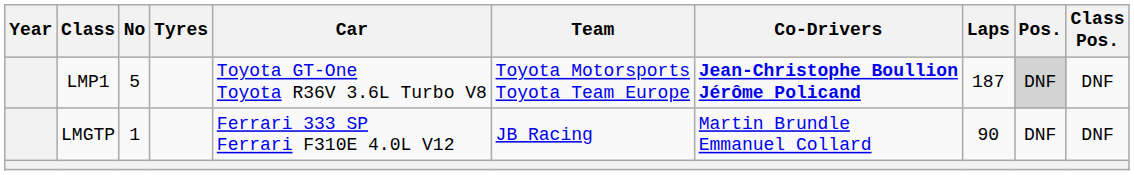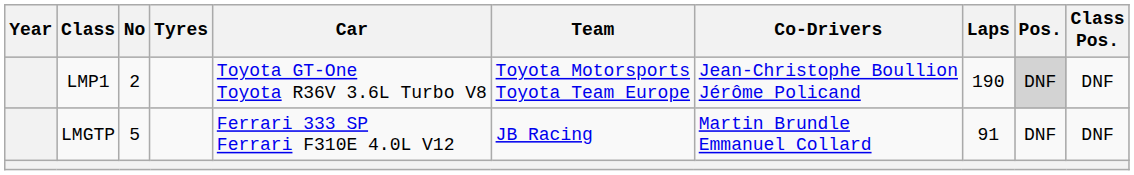 <table class="wikitable" style="text-align:center; font-size:90%">
 <tr>
 <th>Year</th>
 <th>Class</th>
 <th>No</th>
 <th>Tyres</th>
 <th>Car</th>
 <th>Team</th>
 <th>Co-Drivers</th>
 <th>Laps</th>
 <th>Pos.</th>
 <th>Class<br>Pos.</th>
 </tr>
 <tr>
 <th></th>
 <td>LMP1</td>
-<td>5</td>
+<td>2</td>
 <td></td>
 <td align="left" nowrap><a href='#'>Toyota GT-One</a><br><a href='#'>Toyota</a> R36V 3.6L Turbo V8</td>
 <td align="left" nowrap> <a href='#'>Toyota Motorsports</a><br> <a href='#'>Toyota Team Europe</a></td>
-<td align="left" nowrap><strong> <a href='#'>Jean-Christophe Boullion</a><br> <a href='#'>Jérôme Policand</a></strong></td>
-<td>187</td>
+<td align="left" nowrap> <a href='#'>Jean-Christophe Boullion</a><br> <a href='#'>Jérôme Policand</a></td>
+<td>190</td>
 <td style="background: lightgrey;">DNF</td>
 <td>DNF</td>
 </tr>
 <tr>
 <th></th>
 <td>LMGTP</td>
-<td>1</td>
+<td>5</td>
 <td></td>
 <td align="left" nowrap><a href='#'>Ferrari 333 SP</a><br><a href='#'>Ferrari</a> F310E 4.0L V12</td>
 <td align="left" nowrap> <a href='#'>JB Racing</a></td>
 <td align="left" nowrap> <a href='#'>Martin Brundle</a><br> <a href='#'>Emmanuel Collard</a></td>
-<td>90</td>
+<td>91</td>
 <td>DNF</td>
 <td>DNF</td>
 </tr>
 <tr>
 <th colspan="10"></th>
 </tr>
 </table>
